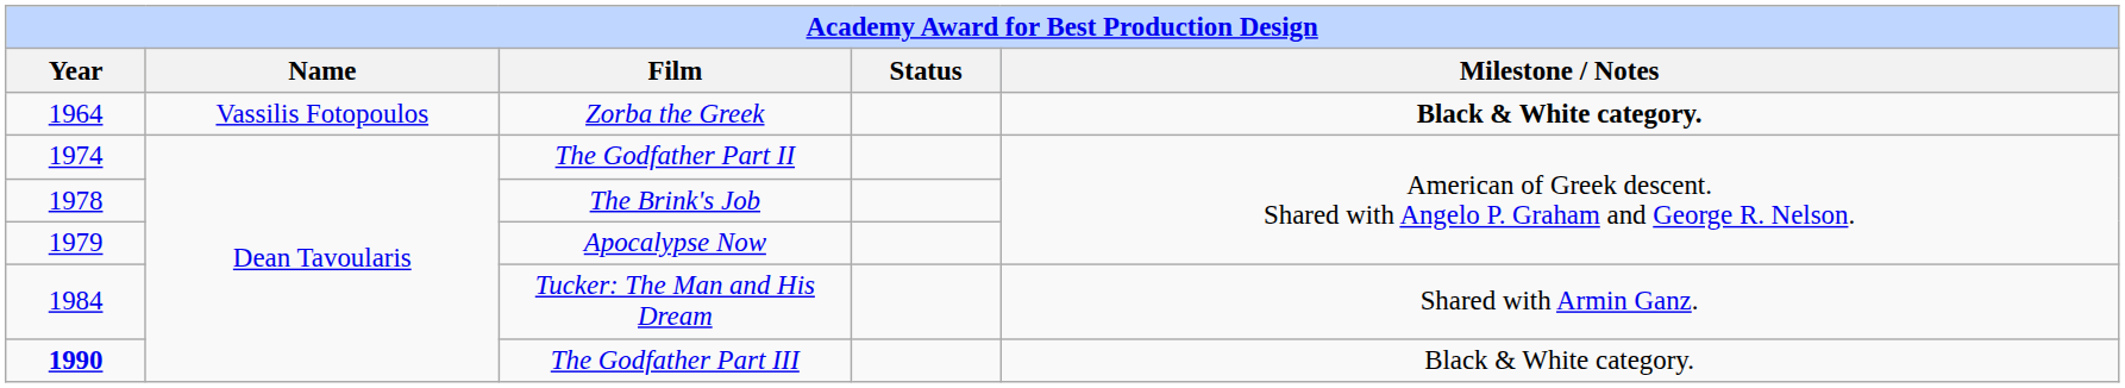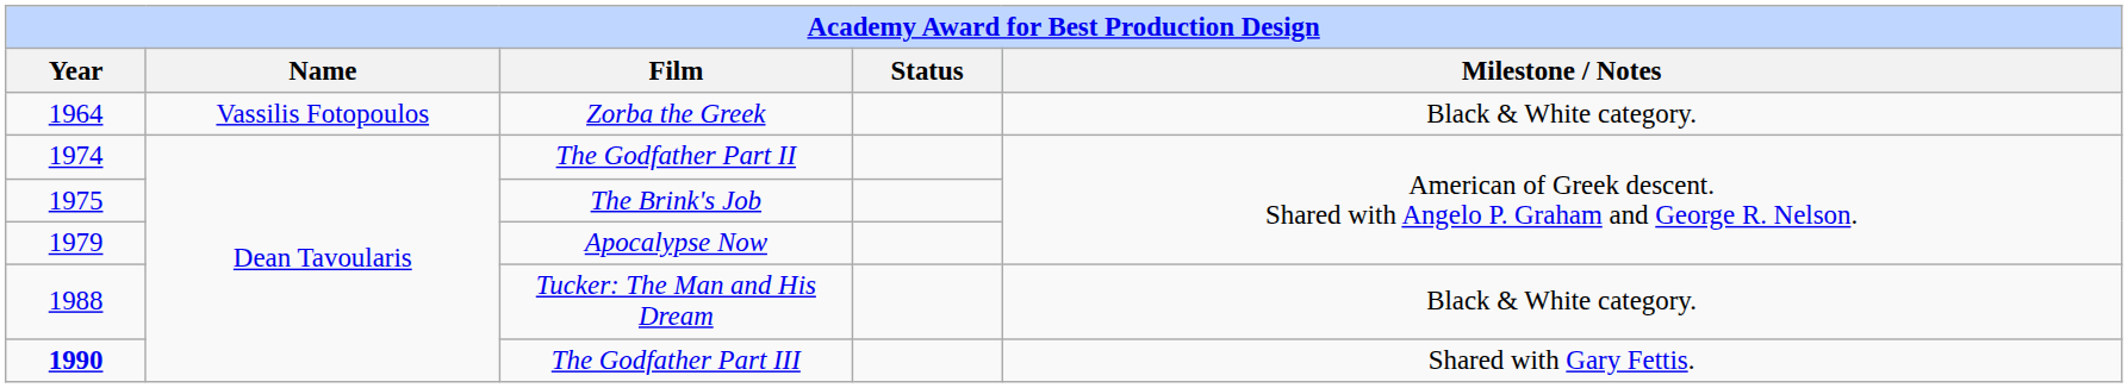 <table class="wikitable" style="text-align: center">
 <tr ---- bgcolor="#bfd7ff">
 <td colspan=5 align=center><strong><a href='#'>Academy Award for Best Production Design</a></strong></td>
 </tr>
 <tr ---- bgcolor="#ebf5ff">
 <th width="75">Year</th>
 <th width="200">Name</th>
 <th width="200">Film</th>
 <th width="80">Status</th>
 <th width="650">Milestone / Notes</th>
 </tr>
 <tr>
 <td><a href='#'>1964</a></td>
 <td><a href='#'>Vassilis Fotopoulos</a></td>
 <td><em><a href='#'>Zorba the Greek</a></em></td>
 <td></td>
-<td><strong>Black & White category.</strong></td>
+<td>Black & White category.</td>
 </tr>
 <tr>
 <td><a href='#'>1974</a></td>
 <td rowspan="5"><a href='#'>Dean Tavoularis</a></td>
 <td><em><a href='#'>The Godfather Part II</a></em></td>
 <td></td>
 <td rowspan="3">American of Greek descent.<br>Shared with <a href='#'>Angelo P. Graham</a> and <a href='#'>George R. Nelson</a>.</td>
 </tr>
 <tr>
-<td><a href='#'>1978</a></td>
+<td><a href='#'>1975</a></td>
 <td><em><a href='#'>The Brink's Job</a></em></td>
 <td></td>
 </tr>
 <tr>
 <td><a href='#'>1979</a></td>
 <td><em><a href='#'>Apocalypse Now</a></em></td>
 <td></td>
 </tr>
 <tr>
-<td><a href='#'>1984</a></td>
+<td><a href='#'>1988</a></td>
 <td><em><a href='#'>Tucker: The Man and His Dream</a></em></td>
 <td></td>
-<td>Shared with <a href='#'>Armin Ganz</a>.</td>
+<td>Black & White category.</td>
 </tr>
 <tr>
 <td><strong><a href='#'>1990</a></strong></td>
 <td><em><a href='#'>The Godfather Part III</a></em></td>
 <td></td>
-<td>Black & White category.</td>
+<td>Shared with <a href='#'>Gary Fettis</a>.</td>
 </tr>
 </table>
